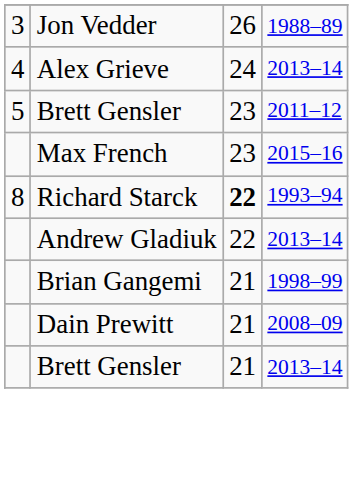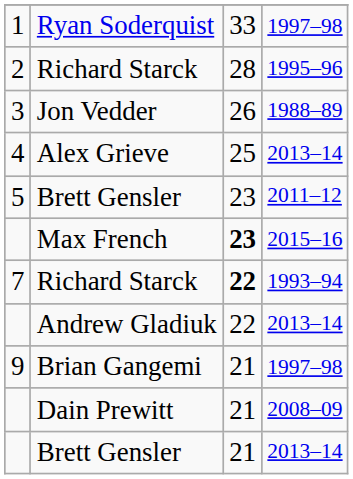 <table class="wikitable">
 <tr>
+</tr>
+<tr>
+<td>1</td>
+<td><a href='#'>Ryan Soderquist</a></td>
+<td>33</td>
+<td style="font-size:80%;"><a href='#'>1997–98</a></td>
+</tr>
+<tr>
+<td>2</td>
+<td>Richard Starck</td>
+<td>28</td>
+<td style="font-size:80%;"><a href='#'>1995–96</a></td>
 </tr>
 <tr>
 <td>3</td>
 <td>Jon Vedder</td>
 <td>26</td>
 <td style="font-size:80%;"><a href='#'>1988–89</a></td>
 </tr>
 <tr>
 <td>4</td>
 <td>Alex Grieve</td>
-<td>24</td>
+<td>25</td>
 <td style="font-size:80%;"><a href='#'>2013–14</a></td>
 </tr>
 <tr>
 <td>5</td>
 <td>Brett Gensler</td>
 <td>23</td>
 <td style="font-size:80%;"><a href='#'>2011–12</a></td>
 </tr>
 <tr>
 <td></td>
 <td>Max French</td>
-<td>23</td>
+<td><strong>23</strong></td>
 <td style="font-size:80%;"><a href='#'>2015–16</a></td>
 </tr>
 <tr>
-<td>8</td>
+<td>7</td>
 <td>Richard Starck</td>
 <td><strong>22</strong></td>
 <td style="font-size:80%;"><a href='#'>1993–94</a></td>
 </tr>
 <tr>
 <td></td>
 <td>Andrew Gladiuk</td>
 <td>22</td>
 <td style="font-size:80%;"><a href='#'>2013–14</a></td>
 </tr>
 <tr>
-<td></td>
+<td>9</td>
 <td>Brian Gangemi</td>
 <td>21</td>
-<td style="font-size:80%;"><a href='#'>1998–99</a></td>
+<td style="font-size:80%;"><a href='#'>1997–98</a></td>
 </tr>
 <tr>
 <td></td>
 <td>Dain Prewitt</td>
 <td>21</td>
 <td style="font-size:80%;"><a href='#'>2008–09</a></td>
 </tr>
 <tr>
 <td></td>
 <td>Brett Gensler</td>
 <td>21</td>
 <td style="font-size:80%;"><a href='#'>2013–14</a></td>
 </tr>
 </table>
